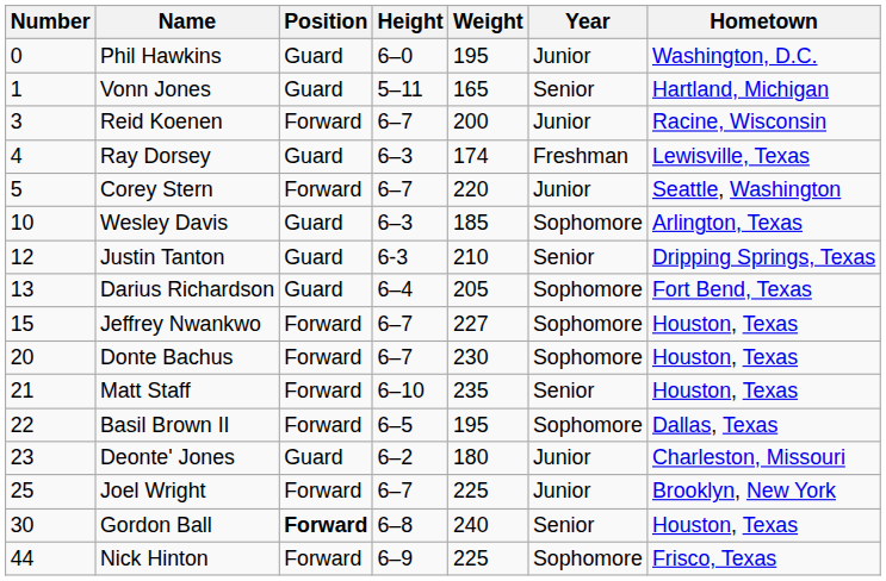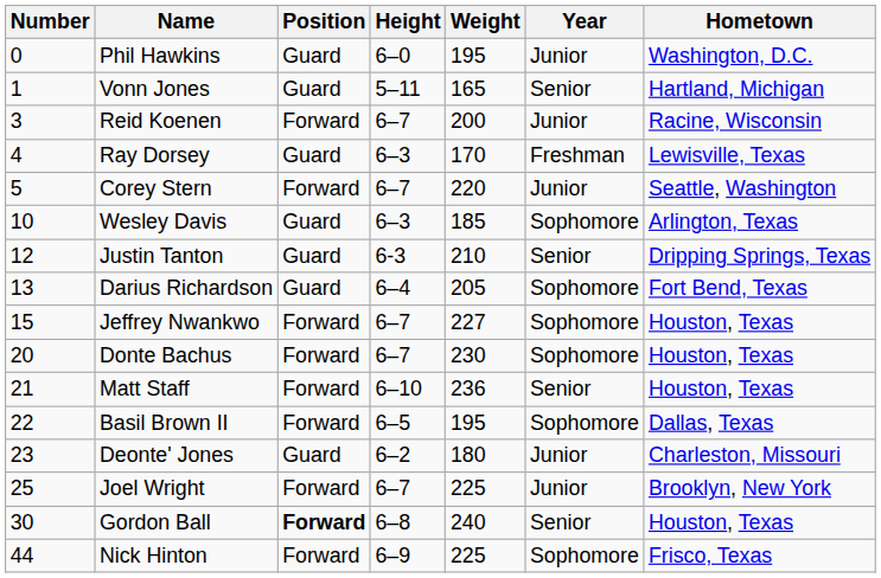 <table class="wikitable">
 <tr>
 <th>Number</th>
 <th>Name</th>
 <th>Position</th>
 <th>Height</th>
 <th>Weight</th>
 <th>Year</th>
 <th>Hometown</th>
 </tr>
 <tr>
 <td>0</td>
 <td>Phil Hawkins</td>
 <td>Guard</td>
 <td>6–0</td>
 <td>195</td>
 <td>Junior</td>
 <td><a href='#'>Washington, D.C.</a></td>
 </tr>
 <tr>
 <td>1</td>
 <td>Vonn Jones</td>
 <td>Guard</td>
 <td>5–11</td>
 <td>165</td>
 <td>Senior</td>
 <td><a href='#'>Hartland, Michigan</a></td>
 </tr>
 <tr>
 <td>3</td>
 <td>Reid Koenen</td>
 <td>Forward</td>
 <td>6–7</td>
 <td>200</td>
 <td>Junior</td>
 <td><a href='#'>Racine, Wisconsin</a></td>
 </tr>
 <tr>
 <td>4</td>
 <td>Ray Dorsey</td>
 <td>Guard</td>
 <td>6–3</td>
-<td>174</td>
+<td>170</td>
 <td>Freshman</td>
 <td><a href='#'>Lewisville, Texas</a></td>
 </tr>
 <tr>
 <td>5</td>
 <td>Corey Stern</td>
 <td>Forward</td>
 <td>6–7</td>
 <td>220</td>
 <td>Junior</td>
 <td><a href='#'>Seattle</a>, <a href='#'>Washington</a></td>
 </tr>
 <tr>
 <td>10</td>
 <td>Wesley Davis</td>
 <td>Guard</td>
 <td>6–3</td>
 <td>185</td>
 <td>Sophomore</td>
 <td><a href='#'>Arlington, Texas</a></td>
 </tr>
 <tr>
 <td>12</td>
 <td>Justin Tanton</td>
 <td>Guard</td>
 <td>6-3</td>
 <td>210</td>
 <td>Senior</td>
 <td><a href='#'>Dripping Springs, Texas</a></td>
 </tr>
 <tr>
 <td>13</td>
 <td>Darius Richardson</td>
 <td>Guard</td>
 <td>6–4</td>
 <td>205</td>
 <td>Sophomore</td>
 <td><a href='#'>Fort Bend, Texas</a></td>
 </tr>
 <tr>
 <td>15</td>
 <td>Jeffrey Nwankwo</td>
 <td>Forward</td>
 <td>6–7</td>
 <td>227</td>
 <td>Sophomore</td>
 <td><a href='#'>Houston</a>, <a href='#'>Texas</a></td>
 </tr>
 <tr>
 <td>20</td>
 <td>Donte Bachus</td>
 <td>Forward</td>
 <td>6–7</td>
 <td>230</td>
 <td>Sophomore</td>
 <td><a href='#'>Houston</a>, <a href='#'>Texas</a></td>
 </tr>
 <tr>
 <td>21</td>
 <td>Matt Staff</td>
 <td>Forward</td>
 <td>6–10</td>
-<td>235</td>
+<td>236</td>
 <td>Senior</td>
 <td><a href='#'>Houston</a>, <a href='#'>Texas</a></td>
 </tr>
 <tr>
 <td>22</td>
 <td>Basil Brown II</td>
 <td>Forward</td>
 <td>6–5</td>
 <td>195</td>
 <td>Sophomore</td>
 <td><a href='#'>Dallas</a>, <a href='#'>Texas</a></td>
 </tr>
 <tr>
 <td>23</td>
 <td>Deonte' Jones</td>
 <td>Guard</td>
 <td>6–2</td>
 <td>180</td>
 <td>Junior</td>
 <td><a href='#'>Charleston, Missouri</a></td>
 </tr>
 <tr>
 <td>25</td>
 <td>Joel Wright</td>
 <td>Forward</td>
 <td>6–7</td>
 <td>225</td>
 <td>Junior</td>
 <td><a href='#'>Brooklyn</a>, <a href='#'>New York</a></td>
 </tr>
 <tr>
 <td>30</td>
 <td>Gordon Ball</td>
 <td><strong>Forward</strong></td>
 <td>6–8</td>
 <td>240</td>
 <td>Senior</td>
 <td><a href='#'>Houston</a>, <a href='#'>Texas</a></td>
 </tr>
 <tr>
 <td>44</td>
 <td>Nick Hinton</td>
 <td>Forward</td>
 <td>6–9</td>
 <td>225</td>
 <td>Sophomore</td>
 <td><a href='#'>Frisco, Texas</a></td>
 </tr>
 </table>
